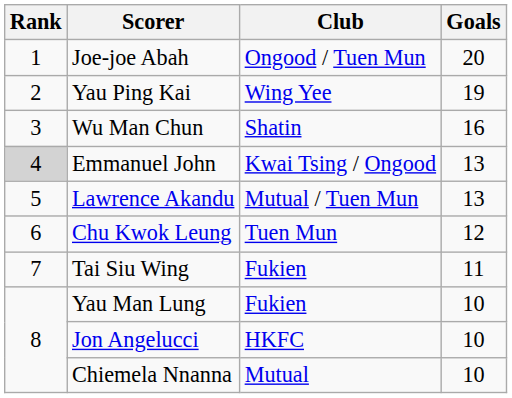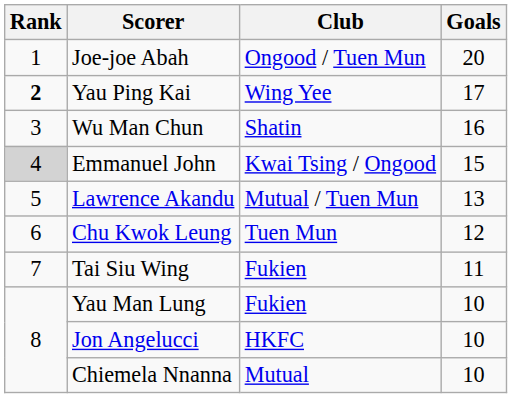 <table class="wikitable">
 <tr>
 <th>Rank</th>
 <th>Scorer</th>
 <th>Club</th>
 <th>Goals</th>
 </tr>
 <tr>
 <td align=center>1</td>
 <td>Joe-joe Abah</td>
 <td><a href='#'>Ongood</a> / <a href='#'>Tuen Mun</a></td>
 <td align=center>20</td>
 </tr>
 <tr>
-<td align=center>2</td>
+<td align=center><strong>2</strong></td>
 <td>Yau Ping Kai</td>
 <td><a href='#'>Wing Yee</a></td>
-<td align=center>19</td>
+<td align=center>17</td>
 </tr>
 <tr>
 <td align=center>3</td>
 <td>Wu Man Chun</td>
 <td><a href='#'>Shatin</a></td>
 <td align=center>16</td>
 </tr>
 <tr>
 <td align=center style="background: lightgrey;">4</td>
 <td>Emmanuel John</td>
 <td><a href='#'>Kwai Tsing</a> / <a href='#'>Ongood</a></td>
-<td align=center>13</td>
+<td align=center>15</td>
 </tr>
 <tr>
 <td align=center>5</td>
 <td><a href='#'>Lawrence Akandu</a></td>
 <td><a href='#'>Mutual</a> / <a href='#'>Tuen Mun</a></td>
 <td align=center>13</td>
 </tr>
 <tr>
 <td align=center>6</td>
 <td><a href='#'>Chu Kwok Leung</a></td>
 <td><a href='#'>Tuen Mun</a></td>
 <td align=center>12</td>
 </tr>
 <tr>
 <td align=center>7</td>
 <td>Tai Siu Wing</td>
 <td><a href='#'>Fukien</a></td>
 <td align=center>11</td>
 </tr>
 <tr>
 <td rowspan=3 align=center>8</td>
 <td>Yau Man Lung</td>
 <td><a href='#'>Fukien</a></td>
 <td align=center>10</td>
 </tr>
 <tr>
 <td><a href='#'>Jon Angelucci</a></td>
 <td><a href='#'>HKFC</a></td>
 <td align=center>10</td>
 </tr>
 <tr>
 <td>Chiemela Nnanna</td>
 <td><a href='#'>Mutual</a></td>
 <td align=center>10</td>
 </tr>
 </table>
